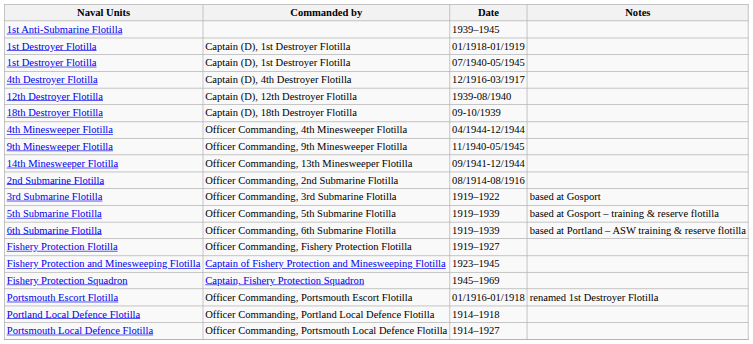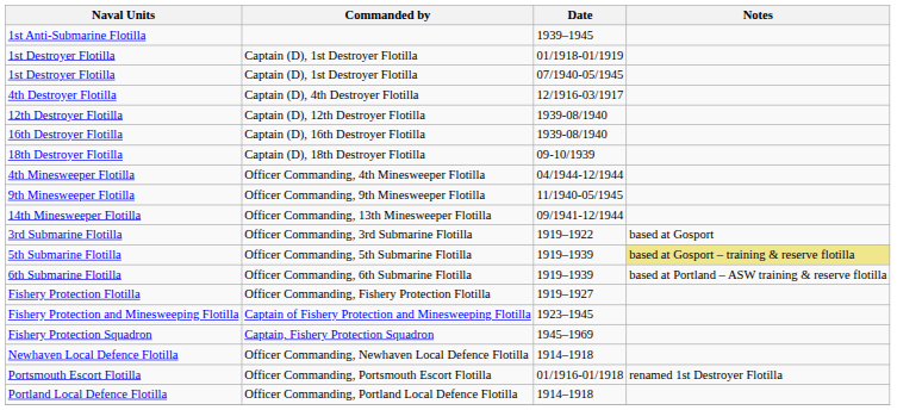 <table class="wikitable sortable">
 <tr>
 <th>Naval Units</th>
 <th>Commanded by</th>
 <th>Date</th>
 <th>Notes</th>
 </tr>
 <tr>
 <td><a href='#'>1st Anti-Submarine Flotilla</a></td>
 <td></td>
 <td>1939–1945</td>
 <td></td>
 </tr>
 <tr>
 <td><a href='#'>1st Destroyer Flotilla</a></td>
 <td>Captain (D), 1st Destroyer Flotilla</td>
 <td>01/1918-01/1919</td>
 <td></td>
 </tr>
 <tr>
 <td><a href='#'>1st Destroyer Flotilla</a></td>
 <td>Captain (D), 1st Destroyer Flotilla</td>
 <td>07/1940-05/1945</td>
 <td></td>
 </tr>
 <tr>
 <td><a href='#'>4th Destroyer Flotilla</a></td>
 <td>Captain (D), 4th Destroyer Flotilla</td>
 <td>12/1916-03/1917</td>
 <td></td>
 </tr>
 <tr>
 <td><a href='#'>12th Destroyer Flotilla</a></td>
 <td>Captain (D), 12th Destroyer Flotilla</td>
 <td>1939-08/1940</td>
 <td></td>
 </tr>
 <tr>
+<td><a href='#'>16th Destroyer Flotilla</a></td>
+<td>Captain (D), 16th Destroyer Flotilla</td>
+<td>1939-08/1940</td>
+<td></td>
+</tr>
+<tr>
 <td><a href='#'>18th Destroyer Flotilla</a></td>
 <td>Captain (D), 18th Destroyer Flotilla</td>
 <td>09-10/1939</td>
 <td></td>
 </tr>
 <tr>
 <td><a href='#'>4th Minesweeper Flotilla</a></td>
 <td>Officer Commanding, 4th Minesweeper Flotilla</td>
 <td>04/1944-12/1944</td>
 <td></td>
 </tr>
 <tr>
 <td><a href='#'>9th Minesweeper Flotilla</a></td>
 <td>Officer Commanding, 9th Minesweeper Flotilla</td>
 <td>11/1940-05/1945</td>
 <td></td>
 </tr>
 <tr>
 <td><a href='#'>14th Minesweeper Flotilla</a></td>
 <td>Officer Commanding, 13th Minesweeper Flotilla</td>
 <td>09/1941-12/1944</td>
 <td></td>
 </tr>
 <tr>
-<td><a href='#'>2nd Submarine Flotilla</a></td>
-<td>Officer Commanding, 2nd Submarine Flotilla</td>
-<td>08/1914-08/1916</td>
-<td></td>
-</tr>
-<tr>
 <td><a href='#'>3rd Submarine Flotilla</a></td>
 <td>Officer Commanding, 3rd Submarine Flotilla</td>
 <td>1919–1922</td>
 <td>based at Gosport</td>
 </tr>
 <tr>
 <td><a href='#'>5th Submarine Flotilla</a></td>
 <td>Officer Commanding, 5th Submarine Flotilla</td>
 <td>1919–1939</td>
-<td>based at Gosport – training & reserve flotilla</td>
+<td style="background: khaki;">based at Gosport – training & reserve flotilla</td>
 </tr>
 <tr>
 <td><a href='#'>6th Submarine Flotilla</a></td>
 <td>Officer Commanding, 6th Submarine Flotilla</td>
 <td>1919–1939</td>
 <td>based at Portland – ASW training & reserve flotilla</td>
 </tr>
 <tr>
 <td><a href='#'>Fishery Protection Flotilla</a></td>
 <td>Officer Commanding, Fishery Protection Flotilla</td>
 <td>1919–1927</td>
 <td></td>
 </tr>
 <tr>
 <td><a href='#'>Fishery Protection and Minesweeping Flotilla</a></td>
 <td><a href='#'>Captain of Fishery Protection and Minesweeping Flotilla</a></td>
 <td>1923–1945</td>
 <td></td>
 </tr>
 <tr>
 <td><a href='#'>Fishery Protection Squadron</a></td>
 <td><a href='#'>Captain, Fishery Protection Squadron</a></td>
 <td>1945–1969</td>
 <td></td>
 </tr>
 <tr>
+<td><a href='#'>Newhaven Local Defence Flotilla</a></td>
+<td>Officer Commanding, Newhaven Local Defence Flotilla</td>
+<td>1914–1918</td>
+<td></td>
+</tr>
+<tr>
 <td><a href='#'>Portsmouth Escort Flotilla</a></td>
 <td>Officer Commanding, Portsmouth Escort Flotilla</td>
 <td>01/1916-01/1918</td>
 <td>renamed 1st Destroyer Flotilla</td>
 </tr>
 <tr>
 <td><a href='#'>Portland Local Defence Flotilla</a></td>
 <td>Officer Commanding, Portland Local Defence Flotilla</td>
 <td>1914–1918</td>
 <td></td>
 </tr>
 <tr>
-<td><a href='#'>Portsmouth Local Defence Flotilla</a></td>
-<td>Officer Commanding, Portsmouth Local Defence Flotilla</td>
-<td>1914–1927</td>
-<td></td>
-</tr>
-<tr>
 </tr>
 </table>
